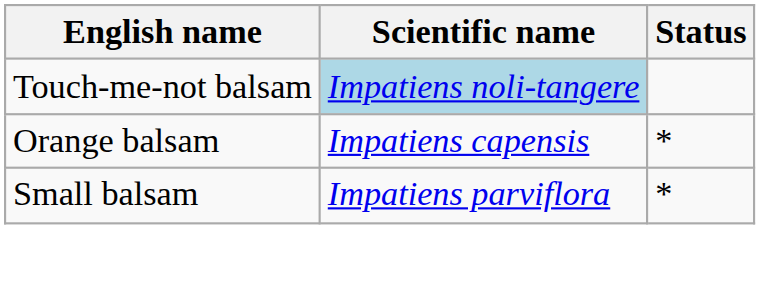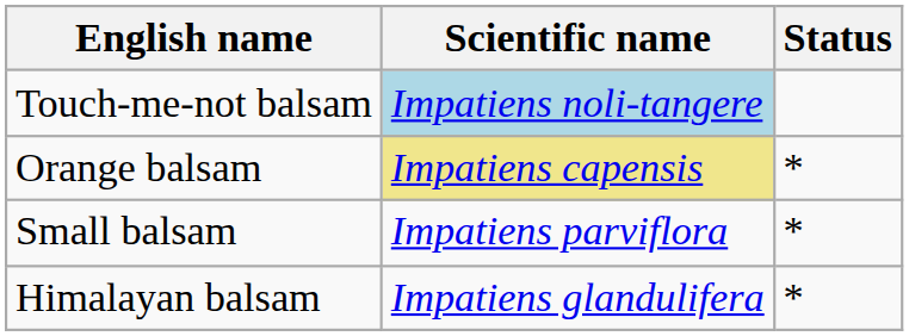 <table class="wikitable" |>
 <tr>
 <th>English name</th>
 <th>Scientific name</th>
 <th>Status</th>
 </tr>
 <tr>
 <td>Touch-me-not balsam</td>
 <td style="background: lightblue;"><em><a href='#'>Impatiens noli-tangere</a></em></td>
 <td></td>
 </tr>
 <tr>
 <td>Orange balsam</td>
-<td><em><a href='#'>Impatiens capensis</a></em></td>
+<td style="background: khaki;"><em><a href='#'>Impatiens capensis</a></em></td>
 <td>*</td>
 </tr>
 <tr>
 <td>Small balsam</td>
 <td><em><a href='#'>Impatiens parviflora</a></em></td>
 <td>*</td>
 </tr>
+<tr>
+<td>Himalayan balsam</td>
+<td><em><a href='#'>Impatiens glandulifera</a></em></td>
+<td>*</td>
+</tr>
 </table>
